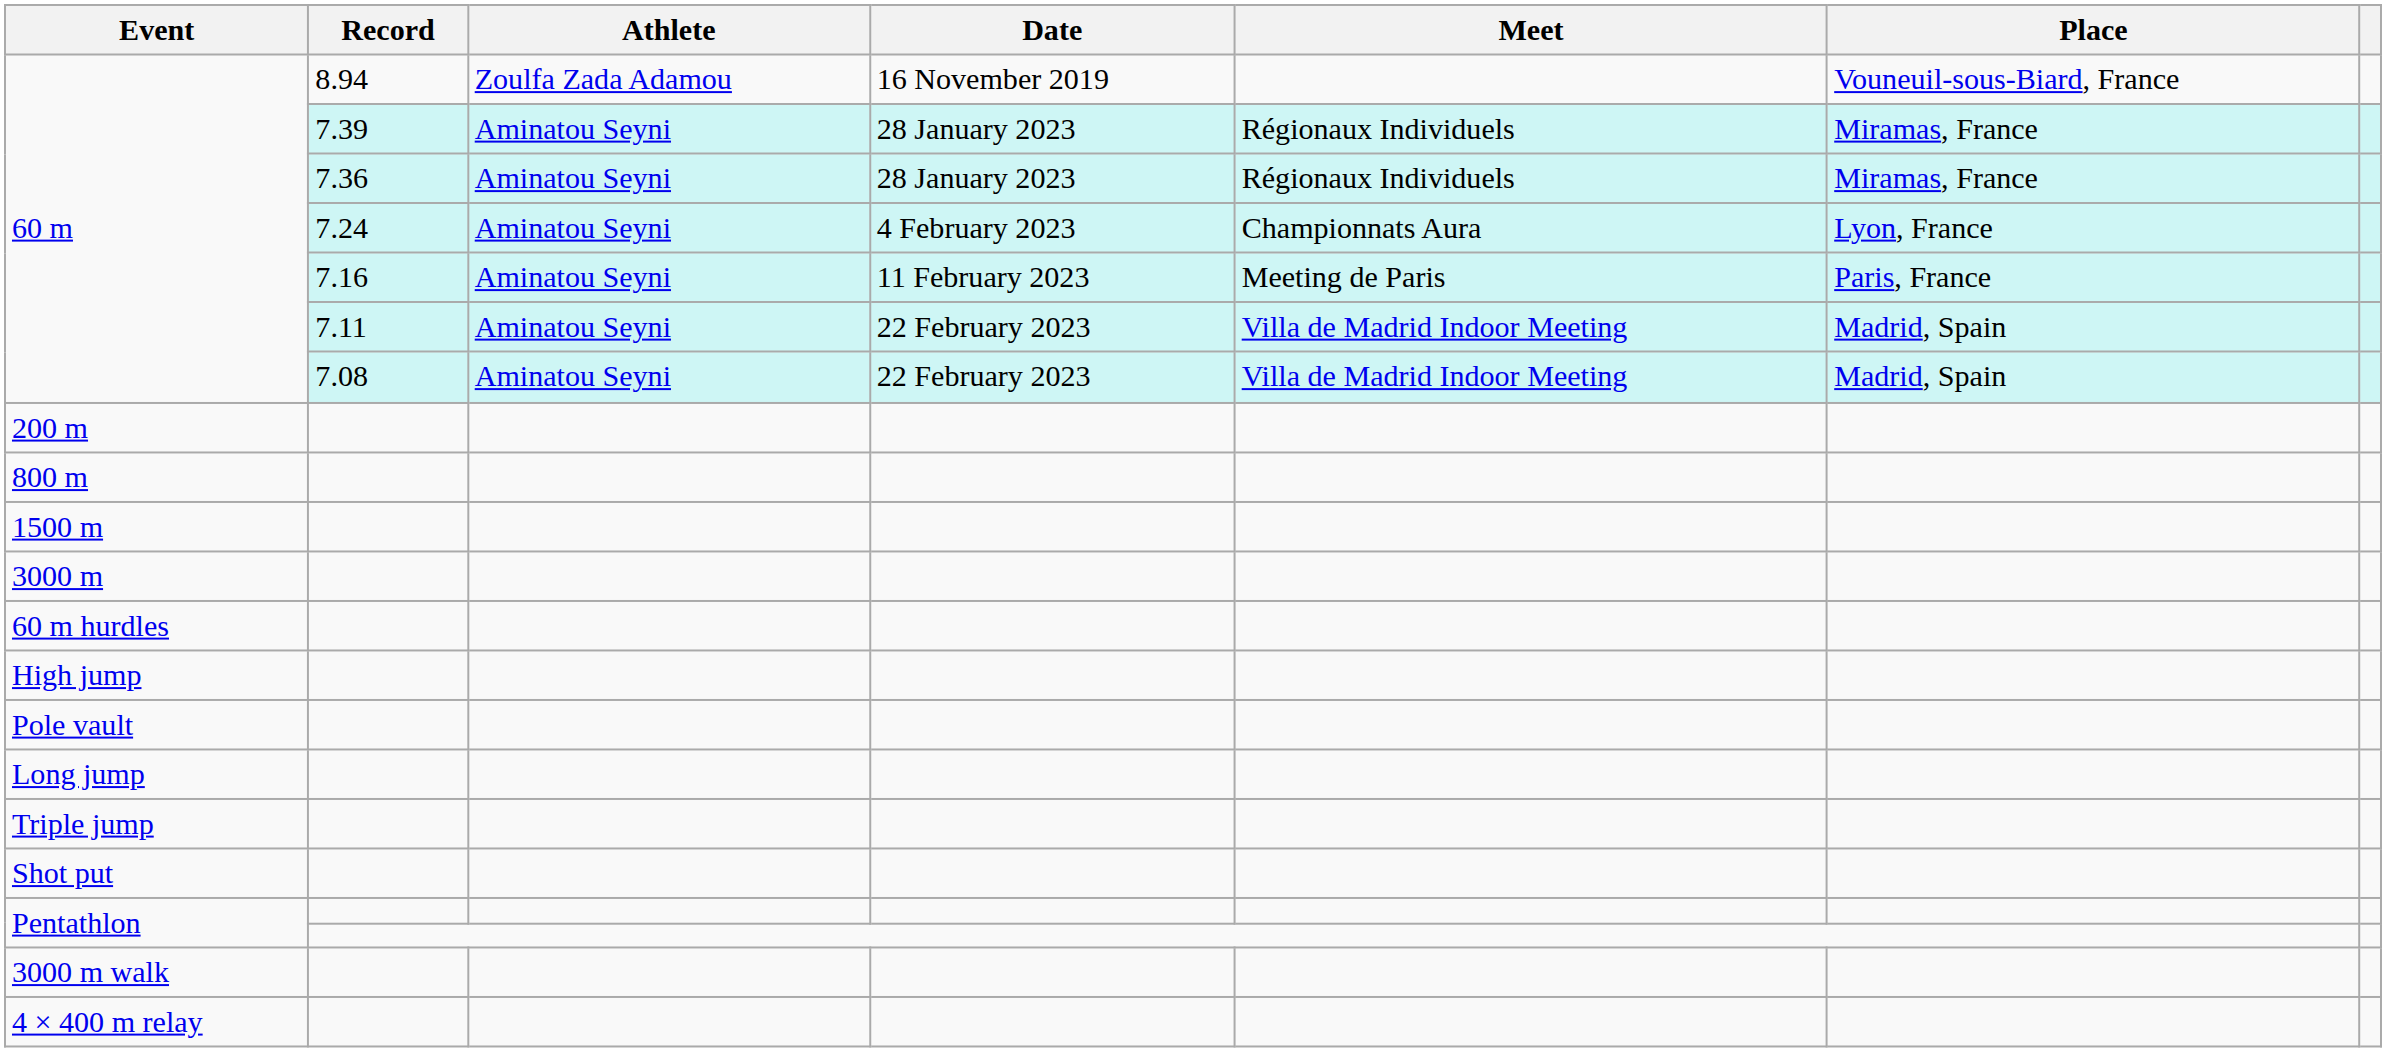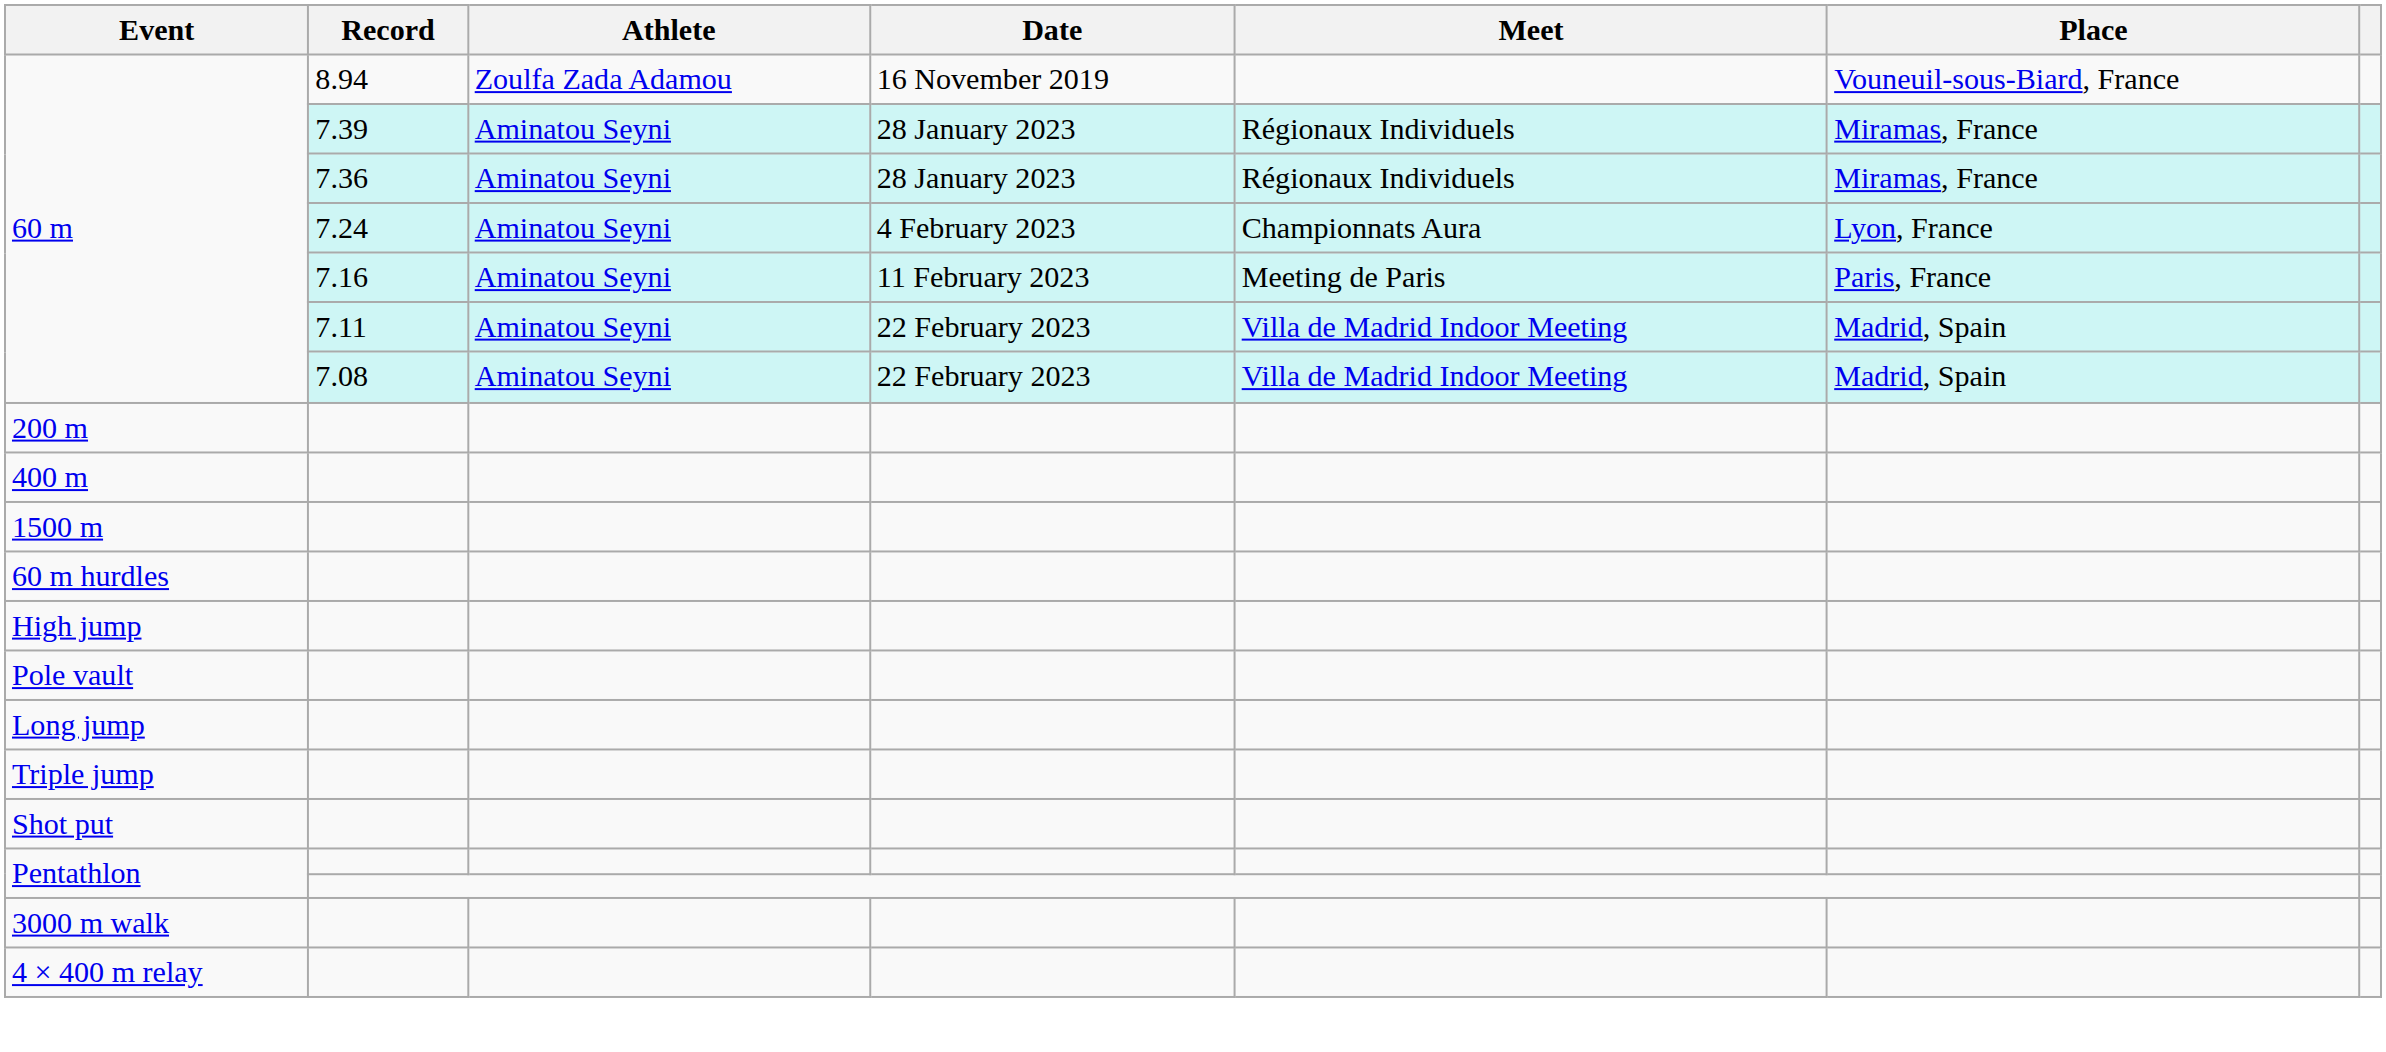 <table class="wikitable" style="font-size:95%; width: 95%;">
 <tr>
 <th>Event</th>
 <th>Record</th>
 <th>Athlete</th>
 <th>Date</th>
 <th>Meet</th>
 <th>Place</th>
 <th></th>
 </tr>
 <tr>
 <td rowspan=7><a href='#'>60 m</a></td>
 <td>8.94</td>
 <td><a href='#'>Zoulfa Zada Adamou</a></td>
 <td>16 November 2019</td>
 <td></td>
 <td><a href='#'>Vouneuil-sous-Biard</a>, France</td>
 <td></td>
 </tr>
 <tr bgcolor=#CEF6F5>
 <td>7.39</td>
 <td><a href='#'>Aminatou Seyni</a></td>
 <td>28 January 2023</td>
 <td>Régionaux Individuels</td>
 <td><a href='#'>Miramas</a>, France</td>
 <td></td>
 </tr>
 <tr bgcolor=#CEF6F5>
 <td>7.36</td>
 <td><a href='#'>Aminatou Seyni</a></td>
 <td>28 January 2023</td>
 <td>Régionaux Individuels</td>
 <td><a href='#'>Miramas</a>, France</td>
 <td></td>
 </tr>
 <tr bgcolor=#CEF6F5>
 <td>7.24</td>
 <td><a href='#'>Aminatou Seyni</a></td>
 <td>4 February 2023</td>
 <td>Championnats Aura</td>
 <td><a href='#'>Lyon</a>, France</td>
 <td></td>
 </tr>
 <tr bgcolor=#CEF6F5>
 <td>7.16</td>
 <td><a href='#'>Aminatou Seyni</a></td>
 <td>11 February 2023</td>
 <td>Meeting de Paris</td>
 <td><a href='#'>Paris</a>, France</td>
 <td></td>
 </tr>
 <tr bgcolor=#CEF6F5>
 <td>7.11</td>
 <td><a href='#'>Aminatou Seyni</a></td>
 <td>22 February 2023</td>
 <td><a href='#'>Villa de Madrid Indoor Meeting</a></td>
 <td><a href='#'>Madrid</a>, Spain</td>
 <td></td>
 </tr>
 <tr bgcolor=#CEF6F5>
 <td>7.08</td>
 <td><a href='#'>Aminatou Seyni</a></td>
 <td>22 February 2023</td>
 <td><a href='#'>Villa de Madrid Indoor Meeting</a></td>
 <td><a href='#'>Madrid</a>, Spain</td>
 <td></td>
 </tr>
 <tr>
 <td><a href='#'>200 m</a></td>
 <td></td>
 <td></td>
 <td></td>
 <td></td>
 <td></td>
 <td></td>
 </tr>
 <tr>
-<td><a href='#'>800 m</a></td>
+<td><a href='#'>400 m</a></td>
 <td></td>
 <td></td>
 <td></td>
 <td></td>
 <td></td>
 <td></td>
 </tr>
 <tr>
 <td><a href='#'>1500 m</a></td>
-<td></td>
-<td></td>
-<td></td>
-<td></td>
-<td></td>
-<td></td>
-</tr>
-<tr>
-<td><a href='#'>3000 m</a></td>
 <td></td>
 <td></td>
 <td></td>
 <td></td>
 <td></td>
 <td></td>
 </tr>
 <tr>
 <td><a href='#'>60 m hurdles</a></td>
 <td></td>
 <td></td>
 <td></td>
 <td></td>
 <td></td>
 <td></td>
 </tr>
 <tr>
 <td><a href='#'>High jump</a></td>
 <td></td>
 <td></td>
 <td></td>
 <td></td>
 <td></td>
 <td></td>
 </tr>
 <tr>
 <td><a href='#'>Pole vault</a></td>
 <td></td>
 <td></td>
 <td></td>
 <td></td>
 <td></td>
 <td></td>
 </tr>
 <tr>
 <td><a href='#'>Long jump</a></td>
 <td></td>
 <td></td>
 <td></td>
 <td></td>
 <td></td>
 <td></td>
 </tr>
 <tr>
 <td><a href='#'>Triple jump</a></td>
 <td></td>
 <td></td>
 <td></td>
 <td></td>
 <td></td>
 <td></td>
 </tr>
 <tr>
 <td><a href='#'>Shot put</a></td>
 <td></td>
 <td></td>
 <td></td>
 <td></td>
 <td></td>
 <td></td>
 </tr>
 <tr>
 <td rowspan=2><a href='#'>Pentathlon</a></td>
 <td></td>
 <td></td>
 <td></td>
 <td></td>
 <td></td>
 <td></td>
 </tr>
 <tr>
 <td colspan=5></td>
 <td></td>
 </tr>
 <tr>
 <td><a href='#'>3000 m walk</a></td>
 <td></td>
 <td></td>
 <td></td>
 <td></td>
 <td></td>
 <td></td>
 </tr>
 <tr>
 <td><a href='#'>4 × 400 m relay</a></td>
 <td></td>
 <td></td>
 <td></td>
 <td></td>
 <td></td>
 <td></td>
 </tr>
 </table>
